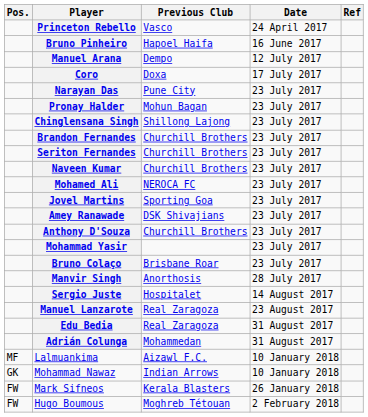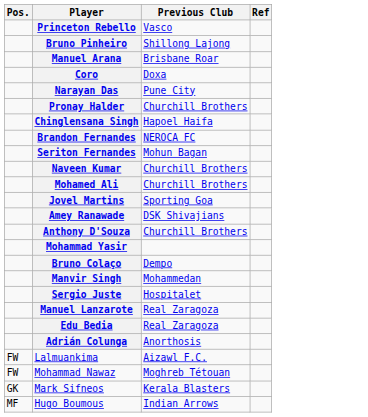 <table class="wikitable plainrowheaders" style="text-align:center; text-align:left">
 <tr>
 <th scope="col">Pos.</th>
 <th scope="col">Player</th>
 <th scope="col">Previous Club</th>
-<th scope="col">Date</th>
 <th scope="col">Ref</th>
 </tr>
 <tr>
 <td></td>
 <th scope="row"> <a href='#'>Princeton Rebello</a></th>
 <td> <a href='#'>Vasco</a></td>
-<td>24 April 2017</td>
 <td></td>
 </tr>
 <tr>
 <td></td>
 <th scope="row"> <a href='#'>Bruno Pinheiro</a></th>
-<td> <a href='#'>Hapoel Haifa</a></td>
-<td>16 June 2017</td>
+<td> <a href='#'>Shillong Lajong</a></td>
 <td></td>
 </tr>
 <tr>
 <td></td>
 <th scope="row"> <a href='#'>Manuel Arana</a></th>
-<td> <a href='#'>Dempo</a></td>
-<td>12 July 2017</td>
+<td> <a href='#'>Brisbane Roar</a></td>
 <td></td>
 </tr>
 <tr>
 <td></td>
 <th scope="row"> <a href='#'>Coro</a></th>
 <td> <a href='#'>Doxa</a></td>
-<td>17 July 2017</td>
 <td></td>
 </tr>
 <tr>
 <td></td>
 <th scope="row"> <a href='#'>Narayan Das</a></th>
 <td> <a href='#'>Pune City</a></td>
-<td>23 July 2017</td>
 <td></td>
 </tr>
 <tr>
 <td></td>
 <th scope="row"> <a href='#'>Pronay Halder</a></th>
-<td> <a href='#'>Mohun Bagan</a></td>
-<td>23 July 2017</td>
+<td> <a href='#'>Churchill Brothers</a></td>
 <td></td>
 </tr>
 <tr>
 <td></td>
 <th scope="row"> <a href='#'>Chinglensana Singh</a></th>
-<td> <a href='#'>Shillong Lajong</a></td>
-<td>23 July 2017</td>
+<td> <a href='#'>Hapoel Haifa</a></td>
 <td></td>
 </tr>
 <tr>
 <td></td>
 <th scope="row"> <a href='#'>Brandon Fernandes</a></th>
-<td> <a href='#'>Churchill Brothers</a></td>
-<td>23 July 2017</td>
+<td> <a href='#'>NEROCA FC</a></td>
 <td></td>
 </tr>
 <tr>
 <td></td>
 <th scope="row"> <a href='#'>Seriton Fernandes</a></th>
-<td> <a href='#'>Churchill Brothers</a></td>
-<td>23 July 2017</td>
+<td> <a href='#'>Mohun Bagan</a></td>
 <td></td>
 </tr>
 <tr>
 <td></td>
 <th scope="row"> <a href='#'>Naveen Kumar</a></th>
 <td> <a href='#'>Churchill Brothers</a></td>
-<td>23 July 2017</td>
 <td></td>
 </tr>
 <tr>
 <td></td>
 <th scope="row"> <a href='#'>Mohamed Ali</a></th>
-<td> <a href='#'>NEROCA FC</a></td>
-<td>23 July 2017</td>
+<td> <a href='#'>Churchill Brothers</a></td>
 <td></td>
 </tr>
 <tr>
 <td></td>
 <th scope="row"> <a href='#'>Jovel Martins</a></th>
 <td> <a href='#'>Sporting Goa</a></td>
-<td>23 July 2017</td>
 <td></td>
 </tr>
 <tr>
 <td></td>
 <th scope="row"> <a href='#'>Amey Ranawade</a></th>
 <td> <a href='#'>DSK Shivajians</a></td>
-<td>23 July 2017</td>
 <td></td>
 </tr>
 <tr>
 <td></td>
 <th scope="row"> <a href='#'>Anthony D'Souza</a></th>
 <td> <a href='#'>Churchill Brothers</a></td>
-<td>23 July 2017</td>
 <td></td>
 </tr>
 <tr>
 <td></td>
 <th scope="row"> <a href='#'>Mohammad Yasir</a></th>
 <td></td>
-<td>23 July 2017</td>
 <td></td>
 </tr>
 <tr>
 <td></td>
 <th scope="row"> <a href='#'>Bruno Colaço</a></th>
-<td> <a href='#'>Brisbane Roar</a></td>
-<td>23 July 2017</td>
+<td> <a href='#'>Dempo</a></td>
 <td></td>
 </tr>
 <tr>
 <td></td>
 <th scope="row"> <a href='#'>Manvir Singh</a></th>
-<td> <a href='#'>Anorthosis</a></td>
-<td>28 July 2017</td>
+<td> <a href='#'>Mohammedan</a></td>
 <td></td>
 </tr>
 <tr>
 <td></td>
 <th scope="row"> <a href='#'>Sergio Juste</a></th>
 <td> <a href='#'>Hospitalet</a></td>
-<td>14 August 2017</td>
 <td></td>
 </tr>
 <tr>
 <td></td>
 <th scope="row"> <a href='#'>Manuel Lanzarote</a></th>
 <td> <a href='#'>Real Zaragoza</a></td>
-<td>23 August 2017</td>
 <td></td>
 </tr>
 <tr>
 <td></td>
 <th scope="row"> <a href='#'>Edu Bedia</a></th>
 <td> <a href='#'>Real Zaragoza</a></td>
-<td>31 August 2017</td>
 <td></td>
 </tr>
 <tr>
 <td></td>
 <th scope="row"> <a href='#'>Adrián Colunga</a></th>
-<td> <a href='#'>Mohammedan</a></td>
-<td>31 August 2017</td>
+<td> <a href='#'>Anorthosis</a></td>
+<td></td>
+</tr>
+<tr>
+<td>FW</td>
+<td> <a href='#'>Lalmuankima</a></td>
+<td> <a href='#'>Aizawl F.C.</a></td>
+<td></td>
+</tr>
+<tr>
+<td>FW</td>
+<td> <a href='#'>Mohammad Nawaz</a></td>
+<td> <a href='#'>Moghreb Tétouan</a></td>
+<td></td>
+</tr>
+<tr>
+<td>GK</td>
+<td> <a href='#'>Mark Sifneos</a></td>
+<td> <a href='#'>Kerala Blasters</a></td>
 <td></td>
 </tr>
 <tr>
 <td>MF</td>
-<td> <a href='#'>Lalmuankima</a></td>
-<td> <a href='#'>Aizawl F.C.</a></td>
-<td>10 January 2018</td>
-<td></td>
-</tr>
-<tr>
-<td>GK</td>
-<td> <a href='#'>Mohammad Nawaz</a></td>
+<td> <a href='#'>Hugo Boumous</a></td>
 <td> <a href='#'>Indian Arrows</a></td>
-<td>10 January 2018</td>
-<td></td>
-</tr>
-<tr>
-<td>FW</td>
-<td> <a href='#'>Mark Sifneos</a></td>
-<td> <a href='#'>Kerala Blasters</a></td>
-<td>26 January 2018</td>
-<td></td>
-</tr>
-<tr>
-<td>FW</td>
-<td> <a href='#'>Hugo Boumous</a></td>
-<td> <a href='#'>Moghreb Tétouan</a></td>
-<td>2 February 2018</td>
 <td></td>
 </tr>
 </table>
